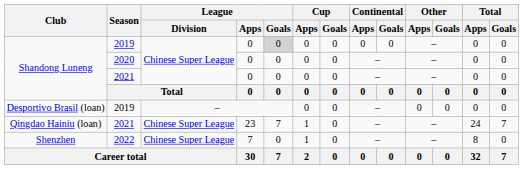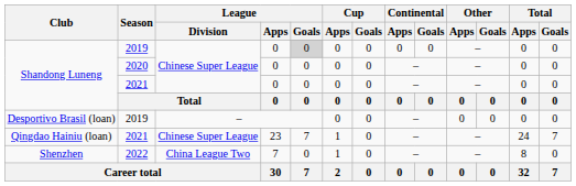 <table class="wikitable" style="text-align: center">
 <tr>
 <th rowspan="2">Club</th>
 <th rowspan="2">Season</th>
 <th colspan="3">League</th>
 <th colspan="2">Cup</th>
 <th colspan="2">Continental</th>
 <th colspan="2">Other</th>
 <th colspan="2">Total</th>
 </tr>
 <tr>
 <th>Division</th>
 <th>Apps</th>
 <th>Goals</th>
 <th>Apps</th>
 <th>Goals</th>
 <th>Apps</th>
 <th>Goals</th>
 <th>Apps</th>
 <th>Goals</th>
 <th>Apps</th>
 <th>Goals</th>
 </tr>
 <tr>
 <td rowspan="4"><a href='#'>Shandong Luneng</a></td>
 <td><a href='#'>2019</a></td>
 <td rowspan="3"><a href='#'>Chinese Super League</a></td>
 <td>0</td>
 <td style="background: lightgrey;">0</td>
 <td>0</td>
 <td>0</td>
 <td>0</td>
 <td>0</td>
 <td colspan="2">–</td>
 <td>0</td>
 <td>0</td>
 </tr>
 <tr>
 <td><a href='#'>2020</a></td>
 <td>0</td>
 <td>0</td>
 <td>0</td>
 <td>0</td>
 <td colspan="2">–</td>
 <td colspan="2">–</td>
 <td>0</td>
 <td>0</td>
 </tr>
 <tr>
 <td><a href='#'>2021</a></td>
 <td>0</td>
 <td>0</td>
 <td>0</td>
 <td>0</td>
 <td colspan="2">–</td>
 <td colspan="2">–</td>
 <td>0</td>
 <td>0</td>
 </tr>
 <tr>
 <th colspan=2>Total</th>
 <th>0</th>
 <th>0</th>
 <th>0</th>
 <th>0</th>
 <th>0</th>
 <th>0</th>
 <th>0</th>
 <th>0</th>
 <th>0</th>
 <th>0</th>
 </tr>
 <tr>
 <td><a href='#'>Desportivo Brasil</a> (loan)</td>
 <td>2019</td>
 <td colspan="3">–</td>
 <td>0</td>
 <td>0</td>
 <td colspan="2">–</td>
 <td>0</td>
 <td>0</td>
 <td>0</td>
 <td>0</td>
 </tr>
 <tr>
 <td><a href='#'>Qingdao Hainiu</a> (loan)</td>
 <td><a href='#'>2021</a></td>
 <td><a href='#'>Chinese Super League</a></td>
 <td>23</td>
 <td>7</td>
 <td>1</td>
 <td>0</td>
 <td colspan="2">–</td>
 <td colspan="2">–</td>
 <td>24</td>
 <td>7</td>
 </tr>
 <tr>
 <td><a href='#'>Shenzhen</a></td>
 <td><a href='#'>2022</a></td>
-<td><a href='#'>Chinese Super League</a></td>
+<td><a href='#'>China League Two</a></td>
 <td>7</td>
 <td>0</td>
 <td>1</td>
 <td>0</td>
 <td colspan="2">–</td>
 <td colspan="2">–</td>
 <td>8</td>
 <td>0</td>
 </tr>
 <tr>
 <th colspan=3>Career total</th>
 <th>30</th>
 <th>7</th>
 <th>2</th>
 <th>0</th>
 <th>0</th>
 <th>0</th>
 <th>0</th>
 <th>0</th>
 <th>32</th>
 <th>7</th>
 </tr>
 </table>
